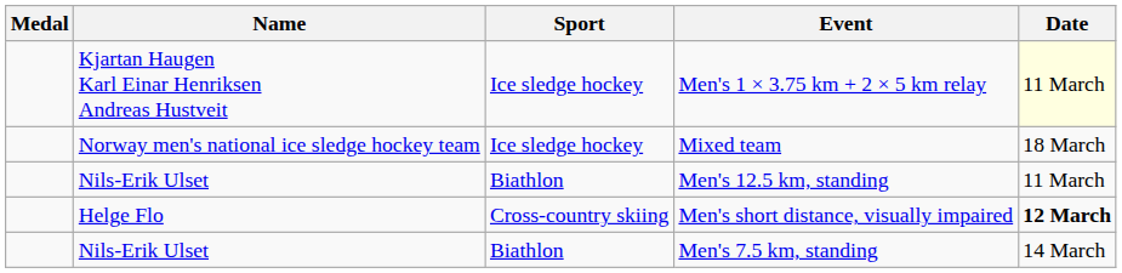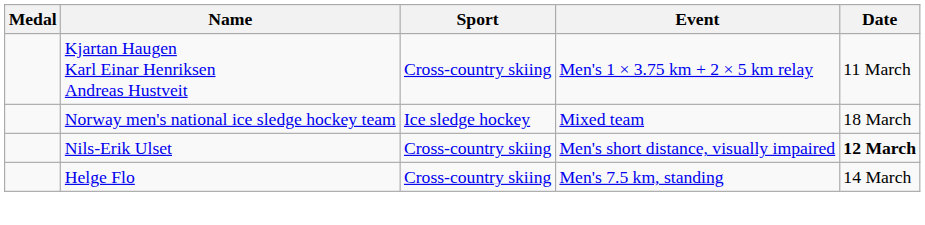 <table class="wikitable sortable" style="font-size:95%">
 <tr>
 <th>Medal</th>
 <th>Name</th>
 <th>Sport</th>
 <th>Event</th>
 <th>Date</th>
 </tr>
 <tr>
 <td></td>
 <td><a href='#'>Kjartan Haugen</a><br><a href='#'>Karl Einar Henriksen</a><br><a href='#'>Andreas Hustveit</a></td>
-<td><a href='#'>Ice sledge hockey</a></td>
+<td><a href='#'>Cross-country skiing</a></td>
 <td><a href='#'>Men's 1 × 3.75 km + 2 × 5 km relay</a></td>
-<td style="background: lightyellow;">11 March</td>
+<td>11 March</td>
 </tr>
 <tr>
 <td></td>
 <td><a href='#'>Norway men's national ice sledge hockey team</a></td>
 <td><a href='#'>Ice sledge hockey</a></td>
 <td><a href='#'>Mixed team</a></td>
 <td>18 March</td>
 </tr>
 <tr>
 <td></td>
 <td><a href='#'>Nils-Erik Ulset</a></td>
-<td><a href='#'>Biathlon</a></td>
-<td><a href='#'>Men's 12.5 km, standing</a></td>
-<td>11 March</td>
-</tr>
-<tr>
-<td></td>
-<td><a href='#'>Helge Flo</a></td>
 <td><a href='#'>Cross-country skiing</a></td>
 <td><a href='#'>Men's short distance, visually impaired</a></td>
 <td><strong>12 March</strong></td>
 </tr>
 <tr>
 <td></td>
-<td><a href='#'>Nils-Erik Ulset</a></td>
-<td><a href='#'>Biathlon</a></td>
+<td><a href='#'>Helge Flo</a></td>
+<td><a href='#'>Cross-country skiing</a></td>
 <td><a href='#'>Men's 7.5 km, standing</a></td>
 <td>14 March</td>
 </tr>
 </table>
